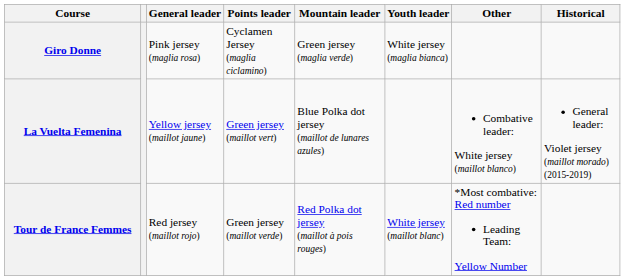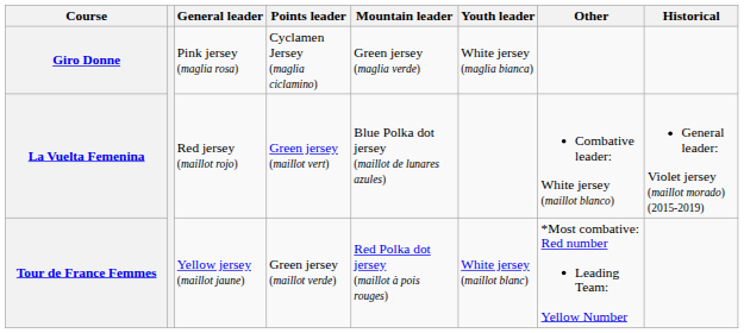 <table class="wikitable">
 <tr>
 <th scope="col" width=185>Course</th>
 <th scope="col"></th>
 <th scope="col">General leader</th>
 <th scope="col">Points leader</th>
 <th scope="col">Mountain leader</th>
 <th scope="col">Youth leader</th>
 <th scope="col">Other</th>
 <th scope="col">Historical</th>
 </tr>
 <tr>
 <th> <strong><a href='#'>Giro Donne</a></strong></th>
 <th rowspan="3"></th>
 <td> <div>Pink jersey <br><small>(<em>maglia rosa</em>)</small></div></td>
 <td> <div>Cyclamen Jersey <br><small>(<em>maglia ciclamino</em>)</small></div></td>
 <td> <div>Green jersey <br><small>(<em>maglia verde</em>)</small></div></td>
 <td> <div>White jersey <br><small>(<em>maglia bianca</em>)</small></div></td>
 <td></td>
 <td></td>
 </tr>
 <tr>
 <th> <strong><a href='#'>La Vuelta Femenina</a></strong></th>
-<td> <div><a href='#'>Yellow jersey</a> <br><small>(<em>maillot jaune</em>)</small></div></td>
+<td> <div>Red jersey<br><small>(<em>maillot rojo</em>)</small></div></td>
 <td> <div><a href='#'>Green jersey</a> <br><small>(<em>maillot vert</em>)</small></div></td>
 <td> <div>Blue Polka dot jersey<br><small>(<em>maillot de lunares azules</em>)</small></div></td>
 <td></td>
 <td><br><ul><li>Combative leader:</li></ul><div> White jersey <br><small>(<em>maillot blanco</em>)</small></div></td>
 <td><br><ul><li>General leader:</li></ul><div> Violet jersey <br><small>(<em>maillot morado</em>) (2015-2019)</small></div></td>
 </tr>
 <tr>
 <th> <strong><a href='#'>Tour de France Femmes</a></strong></th>
-<td> <div>Red jersey<br><small>(<em>maillot rojo</em>)</small></div></td>
+<td> <div><a href='#'>Yellow jersey</a> <br><small>(<em>maillot jaune</em>)</small></div></td>
 <td> <div>Green jersey<br><small>(<em>maillot verde</em>)</small></div></td>
 <td> <div><a href='#'>Red Polka dot jersey</a> <br><small>(<em>maillot à pois rouges</em>)</small></div></td>
 <td> <div><a href='#'>White jersey</a> <br><small>(<em>maillot blanc</em>)</small></div></td>
 <td>*Most combative:<br><div> <a href='#'>Red number</a></div><ul><li>Leading Team:</li></ul><div> <a href='#'>Yellow Number</a></div></td>
 <td></td>
 </tr>
 </table>
